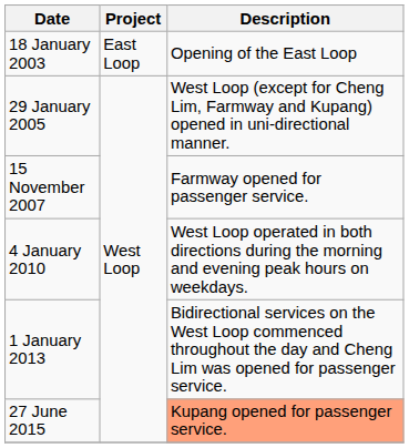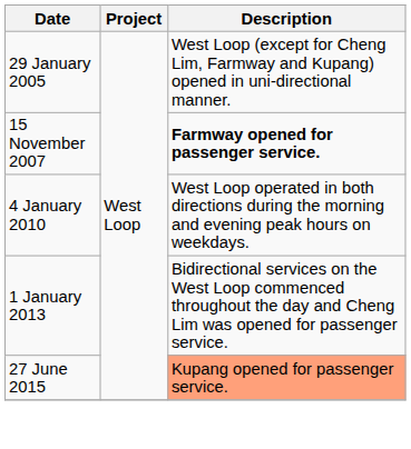 <table class="wikitable floatright" style="width:350px; font-size:90%">
 <tr>
 <th>Date</th>
 <th>Project</th>
 <th>Description</th>
-</tr>
-<tr>
-<td>18 January 2003</td>
-<td>East Loop</td>
-<td>Opening of the East Loop</td>
 </tr>
 <tr>
 <td>29 January 2005</td>
 <td rowspan="5">West Loop</td>
 <td>West Loop (except for Cheng Lim, Farmway and Kupang) opened in uni-directional manner.</td>
 </tr>
 <tr>
 <td>15 November 2007</td>
-<td>Farmway opened for passenger service.</td>
+<td><strong>Farmway opened for passenger service.</strong></td>
 </tr>
 <tr>
 <td>4 January 2010</td>
 <td>West Loop operated in both directions during the morning and evening peak hours on weekdays.</td>
 </tr>
 <tr>
 <td>1 January 2013</td>
 <td>Bidirectional services on the West Loop commenced throughout the day and Cheng Lim was opened for passenger service.</td>
 </tr>
 <tr>
 <td>27 June 2015</td>
 <td style="background: lightsalmon;">Kupang opened for passenger service.</td>
 </tr>
 <tr>
 </tr>
 </table>
